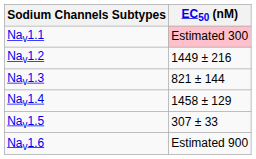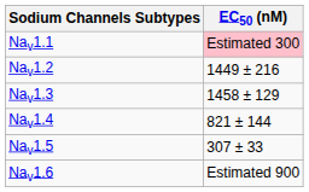 <table class="wikitable">
 <tr>
 <th>Sodium Channels Subtypes</th>
 <th><a href='#'>EC<sub>50</sub></a> (nM)</th>
 </tr>
 <tr>
 <td><a href='#'>Na<sub>v</sub>1.1</a></td>
 <td style="background: pink;">Estimated 300</td>
 </tr>
 <tr>
 <td><a href='#'>Na<sub>v</sub>1.2</a></td>
 <td>1449 ± 216</td>
 </tr>
 <tr>
 <td><a href='#'>Na<sub>v</sub>1.3</a></td>
-<td>821 ± 144</td>
+<td>1458 ± 129</td>
 </tr>
 <tr>
 <td><a href='#'>Na<sub>v</sub>1.4</a></td>
-<td>1458 ± 129</td>
+<td>821 ± 144</td>
 </tr>
 <tr>
 <td><a href='#'>Na<sub>v</sub>1.5</a></td>
 <td>307 ± 33</td>
 </tr>
 <tr>
 <td><a href='#'>Na<sub>v</sub>1.6</a></td>
 <td>Estimated 900</td>
 </tr>
 </table>
